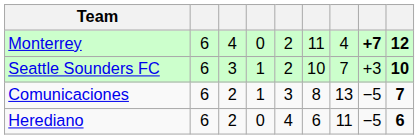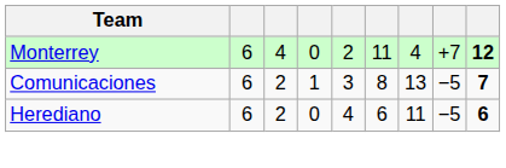 <table class="wikitable" style="text-align:center">
 <tr>
 <th width="175">Team</th>
 <th width="20"></th>
 <th width="20"></th>
 <th width="20"></th>
 <th width="20"></th>
 <th width="20"></th>
 <th width="20"></th>
 <th width="20"></th>
 <th width="20"></th>
 </tr>
 <tr bgcolor=ccffcc>
 <td align=left> <a href='#'>Monterrey</a></td>
 <td>6</td>
 <td>4</td>
 <td>0</td>
 <td>2</td>
 <td>11</td>
 <td>4</td>
-<td><strong>+7</strong></td>
+<td>+7</td>
 <td><strong>12</strong></td>
-</tr>
-<tr bgcolor=ccffcc>
-<td align=left> <a href='#'>Seattle Sounders FC</a></td>
-<td>6</td>
-<td>3</td>
-<td>1</td>
-<td>2</td>
-<td>10</td>
-<td>7</td>
-<td>+3</td>
-<td><strong>10</strong></td>
 </tr>
 <tr>
 <td align=left> <a href='#'>Comunicaciones</a></td>
 <td>6</td>
 <td>2</td>
 <td>1</td>
 <td>3</td>
 <td>8</td>
 <td>13</td>
 <td>−5</td>
 <td><strong>7</strong></td>
 </tr>
 <tr>
 <td align=left> <a href='#'>Herediano</a></td>
 <td>6</td>
 <td>2</td>
 <td>0</td>
 <td>4</td>
 <td>6</td>
 <td>11</td>
 <td>−5</td>
 <td><strong>6</strong></td>
 </tr>
 </table>
